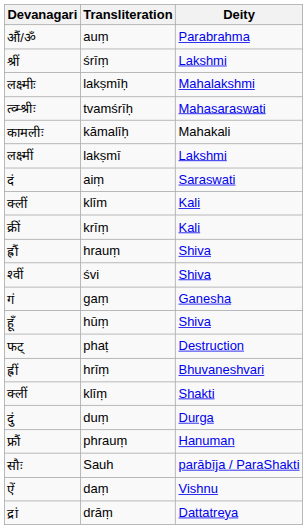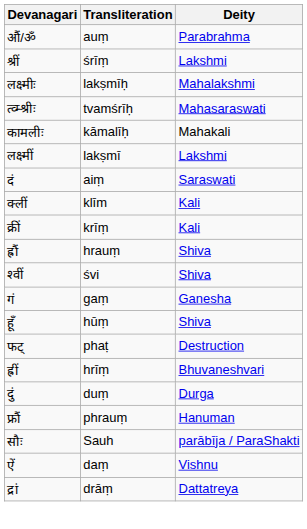 <table class="wikitable">
 <tr>
 <th>Devanagari</th>
 <th>Transliteration</th>
 <th>Deity</th>
 </tr>
 <tr>
 <td>औं/ॐ</td>
 <td>auṃ</td>
 <td><a href='#'>Parabrahma</a></td>
 </tr>
 <tr>
 <td>श्रीं</td>
 <td>śrīṃ</td>
 <td><a href='#'>Lakshmi</a></td>
 </tr>
 <tr>
 <td>लक्ष्मीः</td>
 <td>lakṣmīḥ</td>
 <td><a href='#'>Mahalakshmi</a></td>
 </tr>
 <tr>
 <td>त्व्म्श्रीः</td>
 <td>tvamśrīḥ</td>
 <td><a href='#'>Mahasaraswati</a></td>
 </tr>
 <tr>
 <td>कामलीः</td>
 <td>kāmalīḥ</td>
 <td>Mahakali</td>
 </tr>
 <tr>
 <td>लक्ष्मीं</td>
 <td>lakṣmī</td>
 <td><a href='#'>Lakshmi</a></td>
 </tr>
 <tr>
 <td>दं</td>
 <td>aiṃ</td>
 <td><a href='#'>Saraswati</a></td>
 </tr>
 <tr>
 <td>क्लीं</td>
 <td>klīm</td>
 <td><a href='#'>Kali</a></td>
 </tr>
 <tr>
 <td>क्रीं</td>
 <td>krīṃ</td>
 <td><a href='#'>Kali</a></td>
 </tr>
 <tr>
 <td>ह्रौं</td>
 <td>hrauṃ</td>
 <td><a href='#'>Shiva</a></td>
 </tr>
 <tr>
 <td>श्वीं</td>
 <td>śvi</td>
 <td><a href='#'>Shiva</a></td>
 </tr>
 <tr>
 <td>गं</td>
 <td>gaṃ</td>
 <td><a href='#'>Ganesha</a></td>
 </tr>
 <tr>
 <td>हूँ</td>
 <td>hūṃ</td>
 <td><a href='#'>Shiva</a></td>
 </tr>
 <tr>
 <td>फट्</td>
 <td>phaṭ</td>
 <td><a href='#'>Destruction</a></td>
 </tr>
 <tr>
 <td>ह्रीं</td>
 <td>hrīṃ</td>
 <td><a href='#'>Bhuvaneshvari</a></td>
 </tr>
 <tr>
-<td>क्लीं</td>
-<td>klīṃ</td>
-<td><a href='#'>Shakti</a></td>
-</tr>
-<tr>
 <td>दुं</td>
 <td>duṃ</td>
 <td><a href='#'>Durga</a></td>
 </tr>
 <tr>
 <td>फ्रौं</td>
 <td>phrauṃ</td>
 <td><a href='#'>Hanuman</a></td>
 </tr>
 <tr>
 <td>सौः</td>
 <td>Sauh</td>
 <td><a href='#'>parābīja / ParaShakti</a></td>
 </tr>
 <tr>
 <td>ऐं</td>
 <td>daṃ</td>
 <td><a href='#'>Vishnu</a></td>
 </tr>
 <tr>
 <td>द्रां</td>
 <td>drāṃ</td>
 <td><a href='#'>Dattatreya</a></td>
 </tr>
 </table>
